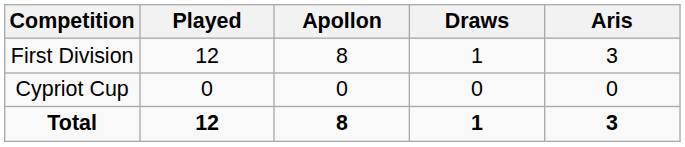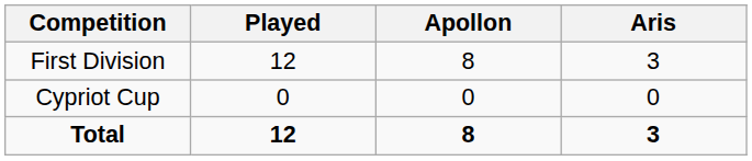 <table class=wikitable>
 <tr>
 <th width=20%>Competition</th>
 <th width=20%>Played</th>
 <th width=20%>Apollon</th>
-<th width=20%>Draws</th>
 <th width=20%>Aris</th>
 </tr>
 <tr align=center>
 <td>First Division</td>
 <td>12</td>
 <td>8</td>
-<td>1</td>
 <td>3</td>
 </tr>
 <tr align=center>
 <td>Cypriot Cup</td>
-<td>0</td>
 <td>0</td>
 <td>0</td>
 <td>0</td>
 </tr>
 <tr align=center>
 <td><strong>Total</strong></td>
 <td><strong>12</strong></td>
 <td><strong>8</strong></td>
-<td><strong>1</strong></td>
 <td><strong>3</strong></td>
 </tr>
 </table>
